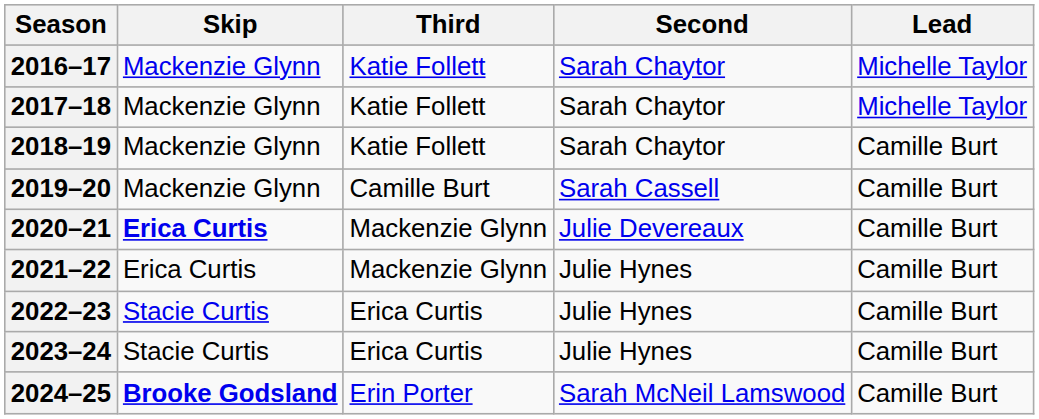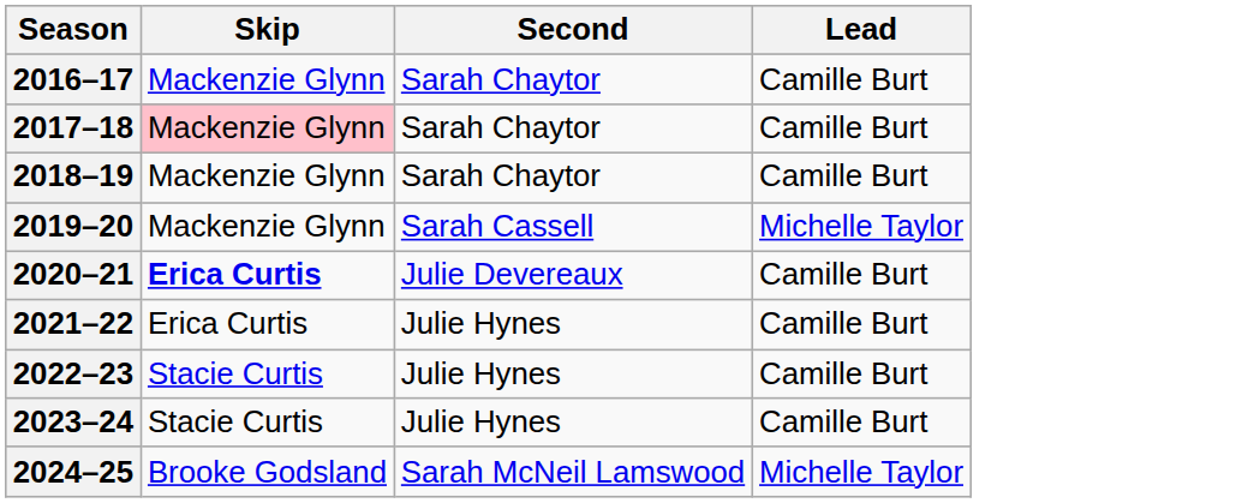 <table class="wikitable">
 <tr>
 <th scope="col">Season</th>
 <th scope="col">Skip</th>
-<th scope="col">Third</th>
 <th scope="col">Second</th>
 <th scope="col">Lead</th>
 </tr>
 <tr>
 <th scope="row">2016–17</th>
 <td><a href='#'>Mackenzie Glynn</a></td>
-<td><a href='#'>Katie Follett</a></td>
 <td><a href='#'>Sarah Chaytor</a></td>
-<td><a href='#'>Michelle Taylor</a></td>
+<td>Camille Burt</td>
 </tr>
 <tr>
 <th scope="row">2017–18</th>
-<td>Mackenzie Glynn</td>
-<td>Katie Follett</td>
+<td style="background: pink;">Mackenzie Glynn</td>
 <td>Sarah Chaytor</td>
-<td><a href='#'>Michelle Taylor</a></td>
+<td>Camille Burt</td>
 </tr>
 <tr>
 <th scope="row">2018–19</th>
 <td>Mackenzie Glynn</td>
-<td>Katie Follett</td>
 <td>Sarah Chaytor</td>
 <td>Camille Burt</td>
 </tr>
 <tr>
 <th scope="row">2019–20</th>
 <td>Mackenzie Glynn</td>
-<td>Camille Burt</td>
 <td><a href='#'>Sarah Cassell</a></td>
-<td>Camille Burt</td>
+<td><a href='#'>Michelle Taylor</a></td>
 </tr>
 <tr>
 <th scope="row">2020–21</th>
 <td><strong><a href='#'>Erica Curtis</a></strong></td>
-<td>Mackenzie Glynn</td>
 <td><a href='#'>Julie Devereaux</a></td>
 <td>Camille Burt</td>
 </tr>
 <tr>
 <th scope="row">2021–22</th>
 <td>Erica Curtis</td>
-<td>Mackenzie Glynn</td>
 <td>Julie Hynes</td>
 <td>Camille Burt</td>
 </tr>
 <tr>
 <th scope="row">2022–23</th>
 <td><a href='#'>Stacie Curtis</a></td>
-<td>Erica Curtis</td>
 <td>Julie Hynes</td>
 <td>Camille Burt</td>
 </tr>
 <tr>
 <th scope="row">2023–24</th>
 <td>Stacie Curtis</td>
-<td>Erica Curtis</td>
 <td>Julie Hynes</td>
 <td>Camille Burt</td>
 </tr>
 <tr>
 <th scope="row">2024–25</th>
-<td><strong><a href='#'>Brooke Godsland</a></strong></td>
-<td><a href='#'>Erin Porter</a></td>
+<td><a href='#'>Brooke Godsland</a></td>
 <td><a href='#'>Sarah McNeil Lamswood</a></td>
-<td>Camille Burt</td>
+<td><a href='#'>Michelle Taylor</a></td>
 </tr>
 </table>
